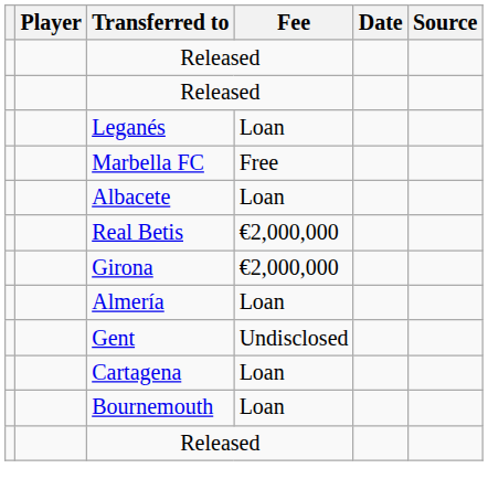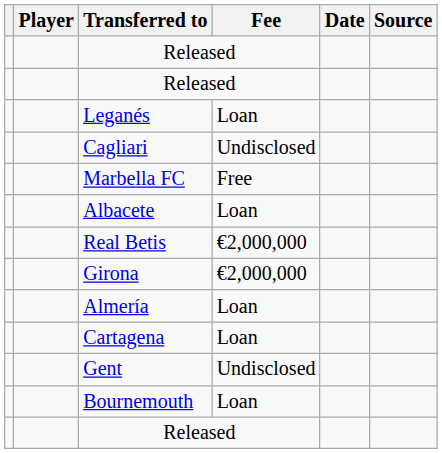 <table class="wikitable plainrowheaders sortable">
 <tr>
 <th></th>
 <th scope="col">Player</th>
 <th>Transferred to</th>
 <th style="width: 65px;">Fee</th>
 <th scope="col">Date</th>
 <th scope="col">Source</th>
 </tr>
 <tr>
 <td align="center"></td>
 <td></td>
 <td colspan="2" style="text-align: center;">Released</td>
 <td></td>
 <td></td>
 </tr>
 <tr>
 <td align="center"></td>
 <td></td>
 <td colspan="2" style="text-align: center;">Released</td>
 <td></td>
 <td></td>
 </tr>
 <tr>
 <td align="center"></td>
 <td></td>
 <td> <a href='#'>Leganés</a></td>
 <td>Loan</td>
+<td></td>
+<td></td>
+</tr>
+<tr>
+<td align="center"></td>
+<td></td>
+<td> <a href='#'>Cagliari</a></td>
+<td>Undisclosed</td>
 <td></td>
 <td></td>
 </tr>
 <tr>
 <td align="center"></td>
 <td></td>
 <td> <a href='#'>Marbella FC</a></td>
 <td>Free</td>
 <td></td>
 <td></td>
 </tr>
 <tr>
 <td align="center"></td>
 <td></td>
 <td> <a href='#'>Albacete</a></td>
 <td>Loan</td>
 <td></td>
 <td></td>
 </tr>
 <tr>
 <td align="center"></td>
 <td></td>
 <td> <a href='#'>Real Betis</a></td>
 <td>€2,000,000</td>
 <td></td>
 <td></td>
 </tr>
 <tr>
 <td align="center"></td>
 <td></td>
 <td> <a href='#'>Girona</a></td>
 <td>€2,000,000</td>
 <td></td>
 <td></td>
 </tr>
 <tr>
 <td align="center"></td>
 <td></td>
 <td> <a href='#'>Almería</a></td>
 <td>Loan</td>
 <td></td>
 <td></td>
 </tr>
 <tr>
 <td align="center"></td>
 <td></td>
-<td> <a href='#'>Gent</a></td>
-<td>Undisclosed</td>
+<td> <a href='#'>Cartagena</a></td>
+<td>Loan</td>
 <td></td>
 <td></td>
 </tr>
 <tr>
 <td align="center"></td>
 <td></td>
-<td> <a href='#'>Cartagena</a></td>
-<td>Loan</td>
+<td> <a href='#'>Gent</a></td>
+<td>Undisclosed</td>
 <td></td>
 <td></td>
 </tr>
 <tr>
 <td align="center"></td>
 <td></td>
 <td> <a href='#'>Bournemouth</a></td>
 <td>Loan</td>
 <td></td>
 <td></td>
 </tr>
 <tr>
 <td align="center"></td>
 <td></td>
 <td colspan="2" style="text-align: center;">Released</td>
 <td></td>
 <td></td>
 </tr>
 </table>
